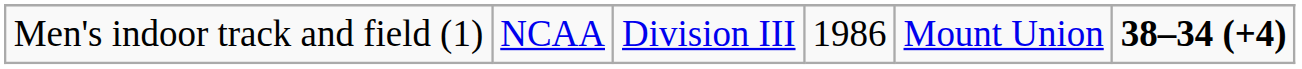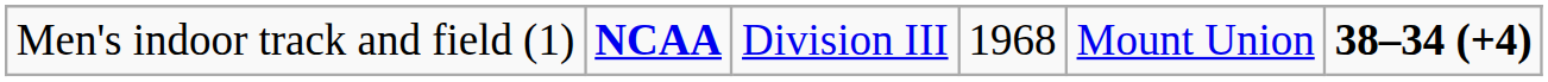 <table class="wikitable">
 <tr align="center">
 </tr>
 <tr align="center">
 <td rowspan="1">Men's indoor track and field (1)</td>
-<td rowspan="1"><a href='#'>NCAA</a></td>
+<td rowspan="1"><strong><a href='#'>NCAA</a></strong></td>
 <td rowspan="1"><a href='#'>Division III</a></td>
-<td>1986</td>
+<td>1968</td>
 <td><a href='#'>Mount Union</a></td>
 <td><strong>38–34 (+4)</strong></td>
 </tr>
 </table>
